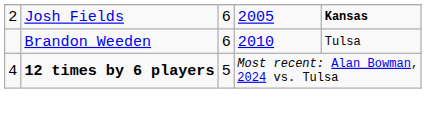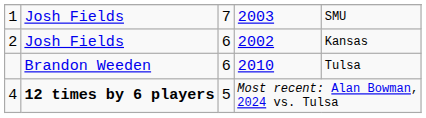 <table class="wikitable">
 <tr>
+</tr>
+<tr>
+<td>1</td>
+<td><a href='#'>Josh Fields</a></td>
+<td>7</td>
+<td><a href='#'>2003</a></td>
+<td style="font-size:80%;">SMU</td>
 </tr>
 <tr>
 <td>2</td>
 <td><a href='#'>Josh Fields</a></td>
 <td>6</td>
-<td><a href='#'>2005</a></td>
-<td style="font-size:80%;"><strong>Kansas</strong></td>
+<td><a href='#'>2002</a></td>
+<td style="font-size:80%;">Kansas</td>
 </tr>
 <tr>
 <td></td>
 <td><a href='#'>Brandon Weeden</a></td>
 <td>6</td>
 <td><a href='#'>2010</a></td>
 <td style="font-size:80%;">Tulsa</td>
 </tr>
 <tr>
 <td>4</td>
 <td><strong>12 times by 6 players</strong></td>
 <td>5</td>
 <td colspan=2 style="font-size:80%;"><em>Most recent:</em> <a href='#'>Alan Bowman</a>,<br><a href='#'>2024</a> vs. Tulsa</td>
 </tr>
 </table>
